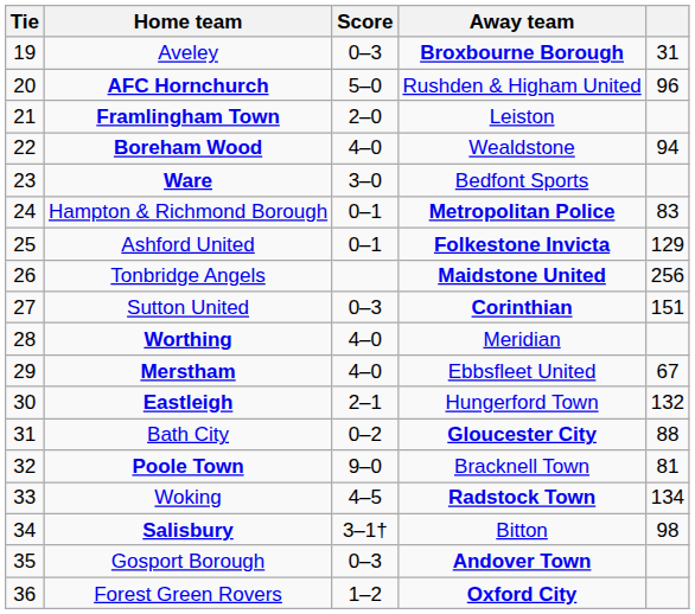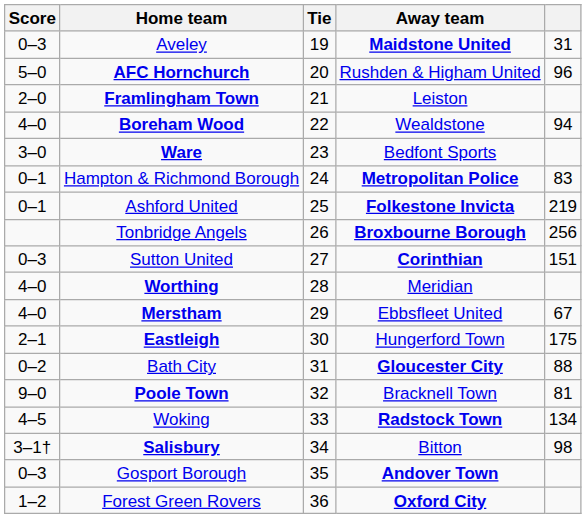 <table class="wikitable" style="text-align: center; font-size:85%">
 <tr>
+<th>Score</th>
+<th>Home team</th>
 <th>Tie</th>
-<th>Home team</th>
-<th>Score</th>
 <th>Away team</th>
 <th></th>
 </tr>
 <tr>
+<td>0–3</td>
+<td><a href='#'>Aveley</a></td>
 <td>19</td>
-<td><a href='#'>Aveley</a></td>
-<td>0–3</td>
-<td><strong><a href='#'>Broxbourne Borough</a></strong></td>
+<td><strong><a href='#'>Maidstone United</a></strong></td>
 <td>31</td>
 </tr>
 <tr>
+<td>5–0</td>
+<td><strong><a href='#'>AFC Hornchurch</a></strong></td>
 <td>20</td>
-<td><strong><a href='#'>AFC Hornchurch</a></strong></td>
-<td>5–0</td>
 <td><a href='#'>Rushden & Higham United</a></td>
 <td>96</td>
 </tr>
 <tr>
+<td>2–0</td>
+<td><strong><a href='#'>Framlingham Town</a></strong></td>
 <td>21</td>
-<td><strong><a href='#'>Framlingham Town</a></strong></td>
-<td>2–0</td>
 <td><a href='#'>Leiston</a></td>
 <td></td>
 </tr>
 <tr>
+<td>4–0</td>
+<td><strong><a href='#'>Boreham Wood</a></strong></td>
 <td>22</td>
-<td><strong><a href='#'>Boreham Wood</a></strong></td>
-<td>4–0</td>
 <td><a href='#'>Wealdstone</a></td>
 <td>94</td>
 </tr>
 <tr>
+<td>3–0</td>
+<td><strong><a href='#'>Ware</a></strong></td>
 <td>23</td>
-<td><strong><a href='#'>Ware</a></strong></td>
-<td>3–0</td>
 <td><a href='#'>Bedfont Sports</a></td>
 <td></td>
 </tr>
 <tr>
+<td>0–1</td>
+<td><a href='#'>Hampton & Richmond Borough</a></td>
 <td>24</td>
-<td><a href='#'>Hampton & Richmond Borough</a></td>
-<td>0–1</td>
 <td><strong><a href='#'>Metropolitan Police</a></strong></td>
 <td>83</td>
 </tr>
 <tr>
+<td>0–1</td>
+<td><a href='#'>Ashford United</a></td>
 <td>25</td>
-<td><a href='#'>Ashford United</a></td>
-<td>0–1</td>
 <td><strong><a href='#'>Folkestone Invicta</a></strong></td>
-<td>129</td>
+<td>219</td>
 </tr>
 <tr>
+<td></td>
+<td><a href='#'>Tonbridge Angels</a></td>
 <td>26</td>
-<td><a href='#'>Tonbridge Angels</a></td>
-<td></td>
-<td><strong><a href='#'>Maidstone United</a></strong></td>
+<td><strong><a href='#'>Broxbourne Borough</a></strong></td>
 <td>256</td>
 </tr>
 <tr>
+<td>0–3</td>
+<td><a href='#'>Sutton United</a></td>
 <td>27</td>
-<td><a href='#'>Sutton United</a></td>
-<td>0–3</td>
 <td><strong><a href='#'>Corinthian</a></strong></td>
 <td>151</td>
 </tr>
 <tr>
+<td>4–0</td>
+<td><strong><a href='#'>Worthing</a></strong></td>
 <td>28</td>
-<td><strong><a href='#'>Worthing</a></strong></td>
-<td>4–0</td>
 <td><a href='#'>Meridian</a></td>
 <td></td>
 </tr>
 <tr>
+<td>4–0</td>
+<td><strong><a href='#'>Merstham</a></strong></td>
 <td>29</td>
-<td><strong><a href='#'>Merstham</a></strong></td>
-<td>4–0</td>
 <td><a href='#'>Ebbsfleet United</a></td>
 <td>67</td>
 </tr>
 <tr>
+<td>2–1</td>
+<td><strong><a href='#'>Eastleigh</a></strong></td>
 <td>30</td>
-<td><strong><a href='#'>Eastleigh</a></strong></td>
-<td>2–1</td>
 <td><a href='#'>Hungerford Town</a></td>
-<td>132</td>
+<td>175</td>
 </tr>
 <tr>
+<td>0–2</td>
+<td><a href='#'>Bath City</a></td>
 <td>31</td>
-<td><a href='#'>Bath City</a></td>
-<td>0–2</td>
 <td><strong><a href='#'>Gloucester City</a></strong></td>
 <td>88</td>
 </tr>
 <tr>
+<td>9–0</td>
+<td><strong><a href='#'>Poole Town</a></strong></td>
 <td>32</td>
-<td><strong><a href='#'>Poole Town</a></strong></td>
-<td>9–0</td>
 <td><a href='#'>Bracknell Town</a></td>
 <td>81</td>
 </tr>
 <tr>
+<td>4–5</td>
+<td><a href='#'>Woking</a></td>
 <td>33</td>
-<td><a href='#'>Woking</a></td>
-<td>4–5</td>
 <td><strong><a href='#'>Radstock Town</a></strong></td>
 <td>134</td>
 </tr>
 <tr>
+<td>3–1†</td>
+<td><strong><a href='#'>Salisbury</a></strong></td>
 <td>34</td>
-<td><strong><a href='#'>Salisbury</a></strong></td>
-<td>3–1†</td>
 <td><a href='#'>Bitton</a></td>
 <td>98</td>
 </tr>
 <tr>
+<td>0–3</td>
+<td><a href='#'>Gosport Borough</a></td>
 <td>35</td>
-<td><a href='#'>Gosport Borough</a></td>
-<td>0–3</td>
 <td><strong><a href='#'>Andover Town</a></strong></td>
 <td></td>
 </tr>
 <tr>
+<td>1–2</td>
+<td><a href='#'>Forest Green Rovers</a></td>
 <td>36</td>
-<td><a href='#'>Forest Green Rovers</a></td>
-<td>1–2</td>
 <td><strong><a href='#'>Oxford City</a></strong></td>
 <td></td>
 </tr>
 </table>
